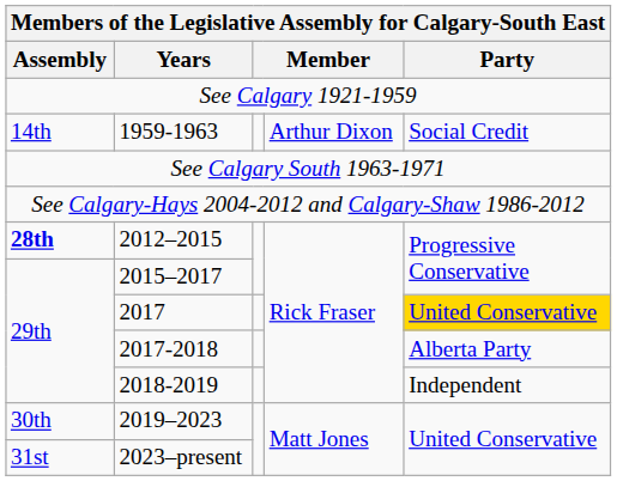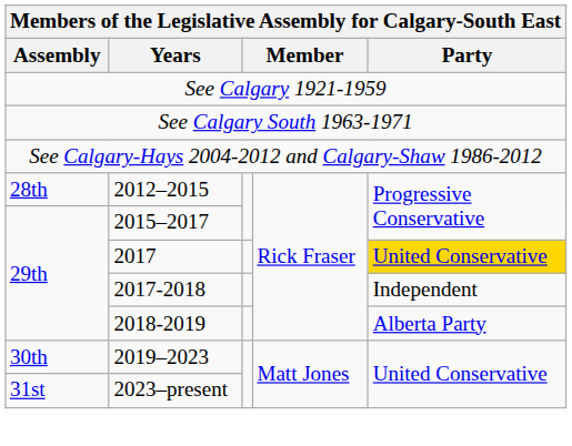 <table class="wikitable" align=right>
 <tr>
 <th colspan=5>Members of the Legislative Assembly for Calgary-South East</th>
 </tr>
 <tr>
 <th>Assembly</th>
 <th>Years</th>
 <th colspan="2">Member</th>
 <th>Party</th>
 </tr>
 <tr>
 <td align="center" colspan=5><em>See <a href='#'>Calgary</a> 1921-1959</em></td>
 </tr>
 <tr>
-<td><a href='#'>14th</a></td>
-<td>1959-1963</td>
-<td></td>
-<td><a href='#'>Arthur Dixon</a></td>
-<td><a href='#'>Social Credit</a></td>
-</tr>
-<tr>
 <td align="center" colspan=5><em>See <a href='#'>Calgary South</a> 1963-1971</em></td>
 </tr>
 <tr>
 <td align="center" colspan=5><em>See <a href='#'>Calgary-Hays</a> 2004-2012 and <a href='#'>Calgary-Shaw</a> 1986-2012</em></td>
 </tr>
 <tr>
-<td><strong><a href='#'>28th</a></strong></td>
+<td><a href='#'>28th</a></td>
 <td>2012–2015</td>
 <td rowspan=2 ></td>
 <td rowspan=5><a href='#'>Rick Fraser</a></td>
 <td rowspan=2><a href='#'>Progressive<br>Conservative</a></td>
 </tr>
 <tr>
 <td rowspan=4><a href='#'>29th</a></td>
 <td>2015–2017</td>
 </tr>
 <tr>
 <td>2017</td>
 <td></td>
 <td style="background: gold;"><a href='#'>United Conservative</a></td>
 </tr>
 <tr>
 <td>2017-2018</td>
 <td></td>
-<td><a href='#'>Alberta Party</a></td>
+<td>Independent</td>
 </tr>
 <tr>
 <td>2018-2019</td>
 <td></td>
-<td>Independent</td>
+<td><a href='#'>Alberta Party</a></td>
 </tr>
 <tr>
 <td><a href='#'>30th</a></td>
 <td>2019–2023</td>
 <td rowspan=2 ></td>
 <td rowspan=2><a href='#'>Matt Jones</a></td>
 <td rowspan=2><a href='#'>United Conservative</a></td>
 </tr>
 <tr>
 <td><a href='#'>31st</a></td>
 <td>2023–present</td>
 </tr>
 </table>
